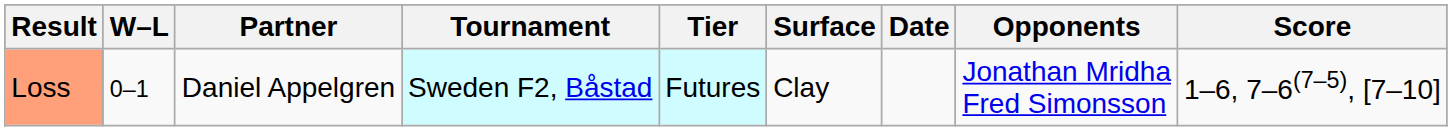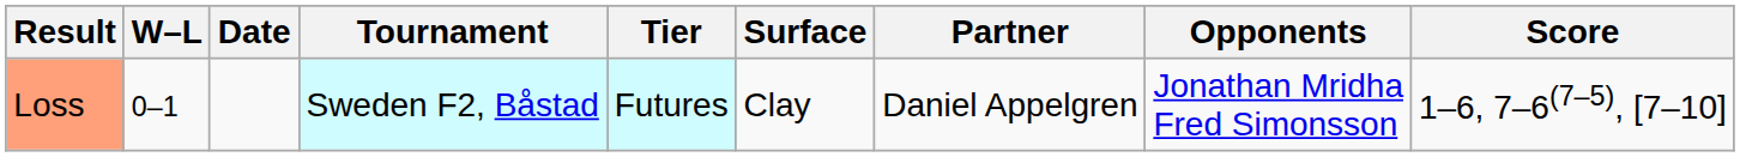 <table class="sortable wikitable">
 <tr>
 <th>Result</th>
 <th class="unsortable">W–L</th>
-<th>Partner</th>
+<th>Date</th>
 <th>Tournament</th>
 <th>Tier</th>
 <th>Surface</th>
-<th>Date</th>
+<th>Partner</th>
 <th>Opponents</th>
 <th class="unsortable">Score</th>
 </tr>
 <tr>
 <td bgcolor=FFA07A>Loss</td>
 <td><small>0–1</small></td>
-<td> Daniel Appelgren</td>
+<td></td>
 <td style="background:#cffcff;">Sweden F2, <a href='#'>Båstad</a></td>
 <td style="background:#cffcff;">Futures</td>
 <td>Clay</td>
-<td></td>
+<td> Daniel Appelgren</td>
 <td> <a href='#'>Jonathan Mridha</a><br> <a href='#'>Fred Simonsson</a></td>
 <td>1–6, 7–6<sup>(7–5)</sup>, [7–10]</td>
 </tr>
 </table>
